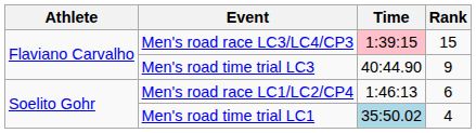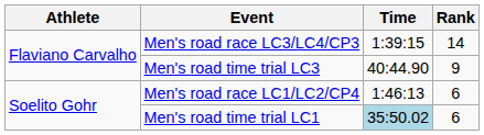 <table class=wikitable style="font-size:90%">
 <tr>
 <th>Athlete</th>
 <th>Event</th>
 <th>Time</th>
 <th>Rank</th>
 </tr>
 <tr>
 <td rowspan="2"><a href='#'>Flaviano Carvalho</a></td>
 <td><a href='#'>Men's road race LC3/LC4/CP3</a></td>
-<td style="background: pink; text-align:center;">1:39:15</td>
-<td style="text-align:center;">15</td>
+<td style="text-align:center;">1:39:15</td>
+<td style="text-align:center;">14</td>
 </tr>
 <tr>
 <td><a href='#'>Men's road time trial LC3</a></td>
 <td style="text-align:center;">40:44.90</td>
 <td style="text-align:center;">9</td>
 </tr>
 <tr>
 <td rowspan="2"><a href='#'>Soelito Gohr</a></td>
 <td><a href='#'>Men's road race LC1/LC2/CP4</a></td>
 <td style="text-align:center;">1:46:13</td>
 <td style="text-align:center;">6</td>
 </tr>
 <tr>
 <td><a href='#'>Men's road time trial LC1</a></td>
 <td style="background: lightblue; text-align:center;">35:50.02</td>
-<td style="text-align:center;">4</td>
+<td style="text-align:center;">6</td>
 </tr>
 </table>
